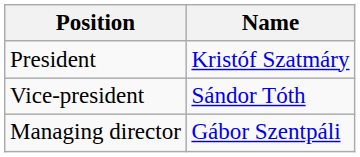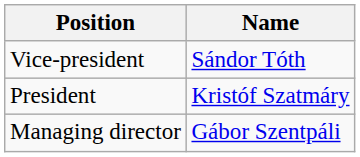 <table class="wikitable">
 <tr>
 <th>Position</th>
 <th>Name</th>
 </tr>
 <tr>
+<td>Vice-president</td>
+<td><a href='#'>Sándor Tóth</a></td>
+</tr>
+<tr>
 <td>President</td>
 <td><a href='#'>Kristóf Szatmáry</a></td>
-</tr>
-<tr>
-<td>Vice-president</td>
-<td><a href='#'>Sándor Tóth</a></td>
 </tr>
 <tr>
 <td>Managing director</td>
 <td><a href='#'>Gábor Szentpáli</a></td>
 </tr>
 </table>
